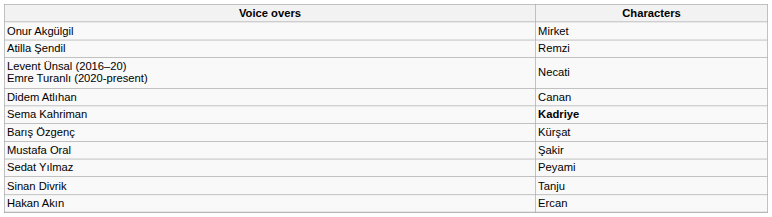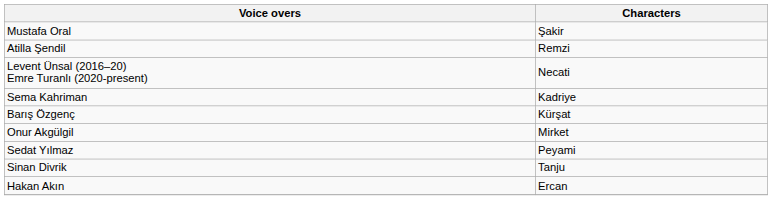 <table class="wikitable" border="1" style="width:55%;" 00FF00>
 <tr>
 <th>Voice overs</th>
 <th>Characters</th>
 </tr>
 <tr>
-<td>Onur Akgülgil</td>
-<td>Mirket</td>
+<td>Mustafa Oral</td>
+<td>Şakir</td>
 </tr>
 <tr>
 <td>Atilla Şendil</td>
 <td>Remzi</td>
 </tr>
 <tr>
 <td>Levent Ünsal (2016–20)<br>Emre Turanlı (2020-present)</td>
 <td>Necati</td>
 </tr>
 <tr>
-<td>Didem Atlıhan</td>
-<td>Canan</td>
-</tr>
-<tr>
 <td>Sema Kahriman</td>
-<td><strong>Kadriye</strong></td>
+<td>Kadriye</td>
 </tr>
 <tr>
 <td>Barış Özgenç</td>
 <td>Kürşat</td>
 </tr>
 <tr>
-<td>Mustafa Oral</td>
-<td>Şakir</td>
+<td>Onur Akgülgil</td>
+<td>Mirket</td>
 </tr>
 <tr>
 <td>Sedat Yılmaz</td>
 <td>Peyami</td>
 </tr>
 <tr>
 <td>Sinan Divrik</td>
 <td>Tanju</td>
 </tr>
 <tr>
 <td>Hakan Akın</td>
 <td>Ercan</td>
 </tr>
 <tr>
 </tr>
 </table>
